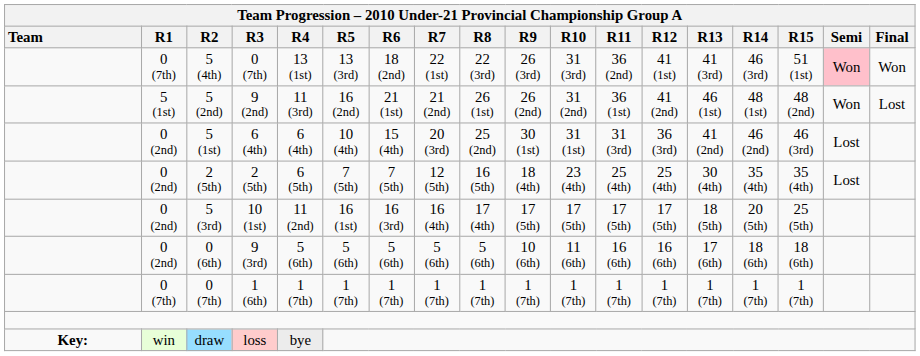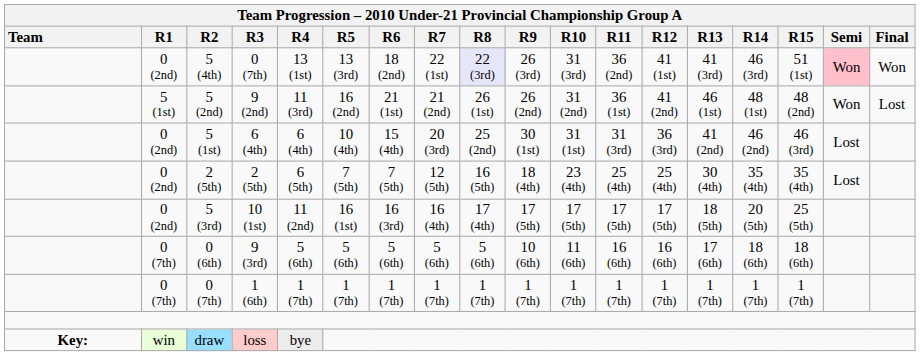 <table class="wikitable collapsible" style="text-align:center; line-height:100%; width:70%; font-size:90%">
 <tr>
 <th colspan=100%>Team Progression – 2010 Under-21 Provincial Championship Group A</th>
 </tr>
 <tr>
 <th style="text-align:left; width:15%;">Team</th>
 <th style="width:5%;">R1</th>
 <th style="width:5%;">R2</th>
 <th style="width:5%;">R3</th>
 <th style="width:5%;">R4</th>
 <th style="width:5%;">R5</th>
 <th style="width:5%;">R6</th>
 <th style="width:5%;">R7</th>
 <th style="width:5%;">R8</th>
 <th style="width:5%;">R9</th>
 <th style="width:5%;">R10</th>
 <th style="width:5%;">R11</th>
 <th style="width:5%;">R12</th>
 <th style="width:5%;">R13</th>
 <th style="width:5%;">R14</th>
 <th style="width:5%;">R15</th>
 <th style="width:5%;">Semi</th>
 <th style="width:5%;">Final</th>
 </tr>
 <tr>
 <td align=left></td>
-<td>0 <br><small>(7th)</small></td>
+<td>0 <br><small>(2nd)</small></td>
 <td>5 <br><small>(4th)</small></td>
 <td>0 <br><small>(7th)</small></td>
 <td>13 <br><small>(1st)</small></td>
 <td>13 <br><small>(3rd)</small></td>
 <td>18 <br><small>(2nd)</small></td>
 <td>22 <br><small>(1st)</small></td>
-<td>22 <br><small>(3rd)</small></td>
+<td style="background: lavender;">22 <br><small>(3rd)</small></td>
 <td>26 <br><small>(3rd)</small></td>
 <td>31 <br><small>(3rd)</small></td>
 <td>36 <br><small>(2nd)</small></td>
 <td>41 <br><small>(1st)</small></td>
 <td>41 <br><small>(3rd)</small></td>
 <td>46 <br><small>(3rd)</small></td>
 <td>51 <br><small>(1st)</small></td>
 <td style="background: pink;">Won</td>
 <td>Won</td>
 </tr>
 <tr>
 <td align=left></td>
 <td>5 <br><small>(1st)</small></td>
 <td>5 <br><small>(2nd)</small></td>
 <td>9 <br><small>(2nd)</small></td>
 <td>11 <br><small>(3rd)</small></td>
 <td>16 <br><small>(2nd)</small></td>
 <td>21 <br><small>(1st)</small></td>
 <td>21 <br><small>(2nd)</small></td>
 <td>26 <br><small>(1st)</small></td>
 <td>26 <br><small>(2nd)</small></td>
 <td>31 <br><small>(2nd)</small></td>
 <td>36 <br><small>(1st)</small></td>
 <td>41 <br><small>(2nd)</small></td>
 <td>46 <br><small>(1st)</small></td>
 <td>48 <br><small>(1st)</small></td>
 <td>48 <br><small>(2nd)</small></td>
 <td>Won</td>
 <td>Lost</td>
 </tr>
 <tr>
 <td align=left></td>
 <td>0 <br><small>(2nd)</small></td>
 <td>5 <br><small>(1st)</small></td>
 <td>6 <br><small>(4th)</small></td>
 <td>6 <br><small>(4th)</small></td>
 <td>10 <br><small>(4th)</small></td>
 <td>15 <br><small>(4th)</small></td>
 <td>20 <br><small>(3rd)</small></td>
 <td>25 <br><small>(2nd)</small></td>
 <td>30 <br><small>(1st)</small></td>
 <td>31 <br><small>(1st)</small></td>
 <td>31 <br><small>(3rd)</small></td>
 <td>36 <br><small>(3rd)</small></td>
 <td>41 <br><small>(2nd)</small></td>
 <td>46 <br><small>(2nd)</small></td>
 <td>46 <br><small>(3rd)</small></td>
 <td>Lost</td>
 <td> </td>
 </tr>
 <tr>
 <td align=left></td>
 <td>0 <br><small>(2nd)</small></td>
 <td>2 <br><small>(5th)</small></td>
 <td>2 <br><small>(5th)</small></td>
 <td>6 <br><small>(5th)</small></td>
 <td>7 <br><small>(5th)</small></td>
 <td>7 <br><small>(5th)</small></td>
 <td>12 <br><small>(5th)</small></td>
 <td>16 <br><small>(5th)</small></td>
 <td>18 <br><small>(4th)</small></td>
 <td>23 <br><small>(4th)</small></td>
 <td>25 <br><small>(4th)</small></td>
 <td>25 <br><small>(4th)</small></td>
 <td>30 <br><small>(4th)</small></td>
 <td>35 <br><small>(4th)</small></td>
 <td>35 <br><small>(4th)</small></td>
 <td>Lost</td>
 <td> </td>
 </tr>
 <tr>
 <td align=left></td>
 <td>0 <br><small>(2nd)</small></td>
 <td>5 <br><small>(3rd)</small></td>
 <td>10 <br><small>(1st)</small></td>
 <td>11 <br><small>(2nd)</small></td>
 <td>16 <br><small>(1st)</small></td>
 <td>16 <br><small>(3rd)</small></td>
 <td>16 <br><small>(4th)</small></td>
 <td>17 <br><small>(4th)</small></td>
 <td>17 <br><small>(5th)</small></td>
 <td>17 <br><small>(5th)</small></td>
 <td>17 <br><small>(5th)</small></td>
 <td>17 <br><small>(5th)</small></td>
 <td>18 <br><small>(5th)</small></td>
 <td>20 <br><small>(5th)</small></td>
 <td>25 <br><small>(5th)</small></td>
 <td> </td>
 <td> </td>
 </tr>
 <tr>
 <td align=left></td>
-<td>0 <br><small>(2nd)</small></td>
+<td>0 <br><small>(7th)</small></td>
 <td>0 <br><small>(6th)</small></td>
 <td>9 <br><small>(3rd)</small></td>
 <td>5 <br><small>(6th)</small></td>
 <td>5 <br><small>(6th)</small></td>
 <td>5 <br><small>(6th)</small></td>
 <td>5 <br><small>(6th)</small></td>
 <td>5 <br><small>(6th)</small></td>
 <td>10 <br><small>(6th)</small></td>
 <td>11 <br><small>(6th)</small></td>
 <td>16 <br><small>(6th)</small></td>
 <td>16 <br><small>(6th)</small></td>
 <td>17 <br><small>(6th)</small></td>
 <td>18 <br><small>(6th)</small></td>
 <td>18 <br><small>(6th)</small></td>
 <td> </td>
 <td> </td>
 </tr>
 <tr>
 <td align=left></td>
 <td>0 <br><small>(7th)</small></td>
 <td>0 <br><small>(7th)</small></td>
 <td>1 <br><small>(6th)</small></td>
 <td>1 <br><small>(7th)</small></td>
 <td>1 <br><small>(7th)</small></td>
 <td>1 <br><small>(7th)</small></td>
 <td>1 <br><small>(7th)</small></td>
 <td>1 <br><small>(7th)</small></td>
 <td>1 <br><small>(7th)</small></td>
 <td>1 <br><small>(7th)</small></td>
 <td>1 <br><small>(7th)</small></td>
 <td>1 <br><small>(7th)</small></td>
 <td>1 <br><small>(7th)</small></td>
 <td>1 <br><small>(7th)</small></td>
 <td>1 <br><small>(7th)</small></td>
 <td> </td>
 <td> </td>
 </tr>
 <tr>
 <td colspan=100% style="height:10px"></td>
 </tr>
 <tr>
 <td><strong>Key:</strong></td>
 <td style="background:#E8FFD8;">win</td>
 <td style="background:#97DEFF;">draw</td>
 <td style="background:#FFCCCC;">loss</td>
 <td style="background:#ECECEC;">bye</td>
 <td colspan=100%></td>
 </tr>
 </table>
